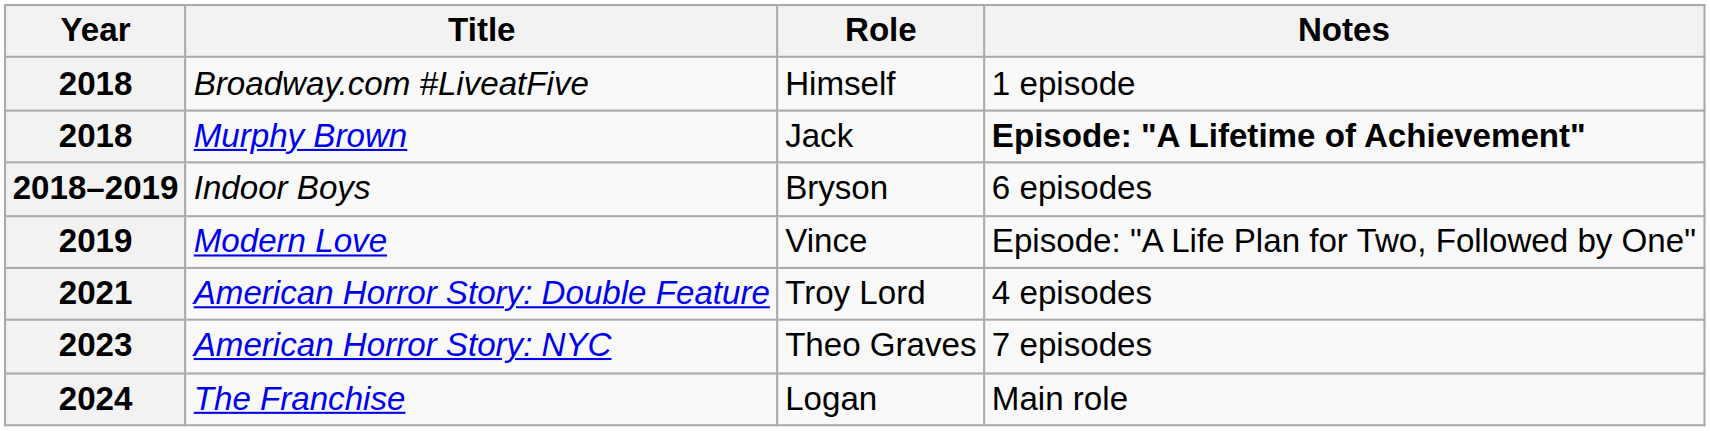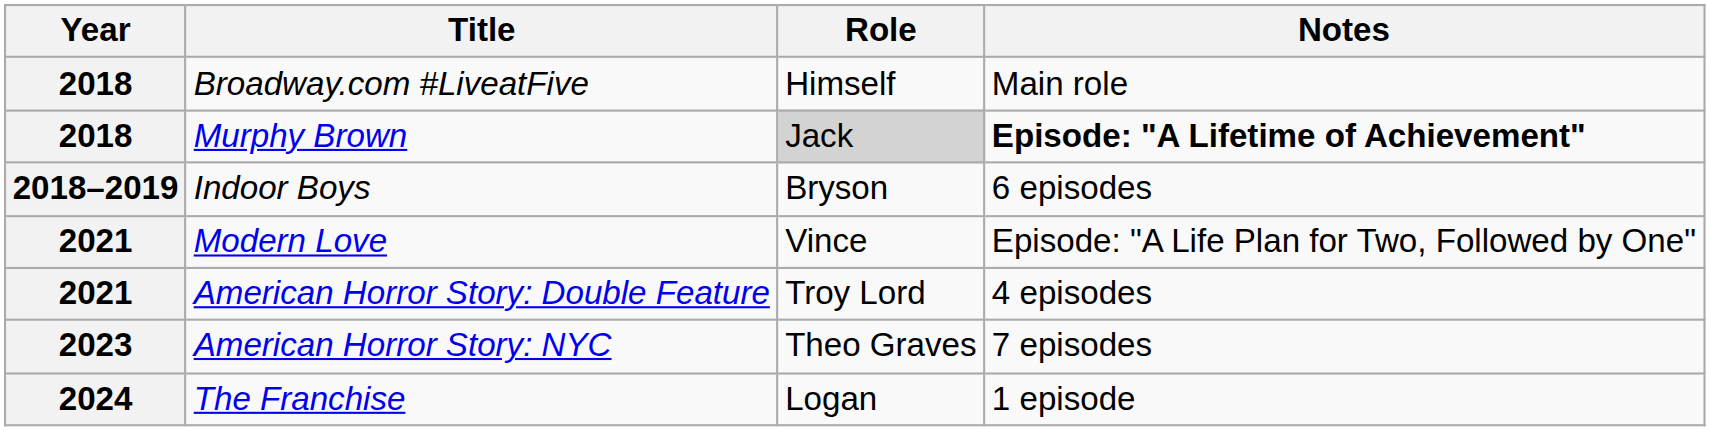 <table class="wikitable plainrowheaders sortable">
 <tr>
 <th scope="col">Year</th>
 <th scope="col">Title</th>
 <th scope="col">Role</th>
 <th scope="col" class="unsortable">Notes</th>
 </tr>
 <tr>
 <th scope="row">2018</th>
 <td><em>Broadway.com #LiveatFive</em></td>
 <td>Himself</td>
-<td>1 episode</td>
+<td>Main role</td>
 </tr>
 <tr>
 <th scope="row">2018</th>
 <td><em><a href='#'>Murphy Brown</a></em></td>
-<td>Jack</td>
+<td style="background: lightgrey;">Jack</td>
 <td><strong>Episode: "A Lifetime of Achievement"</strong></td>
 </tr>
 <tr>
 <th scope="row">2018–2019</th>
 <td><em>Indoor Boys</em></td>
 <td>Bryson</td>
 <td>6 episodes</td>
 </tr>
 <tr>
-<th scope="row">2019</th>
+<th scope="row">2021</th>
 <td><em><a href='#'>Modern Love</a></em></td>
 <td>Vince</td>
 <td>Episode: "A Life Plan for Two, Followed by One"</td>
 </tr>
 <tr>
 <th scope="row">2021</th>
 <td><em><a href='#'>American Horror Story: Double Feature</a></em></td>
 <td>Troy Lord</td>
 <td>4 episodes</td>
 </tr>
 <tr>
 <th scope="row">2023</th>
 <td><em><a href='#'>American Horror Story: NYC</a></em></td>
 <td>Theo Graves</td>
 <td>7 episodes</td>
 </tr>
 <tr>
 <th scope="row">2024</th>
 <td><em><a href='#'>The Franchise</a></em></td>
 <td>Logan</td>
-<td>Main role</td>
+<td>1 episode</td>
 </tr>
 </table>
